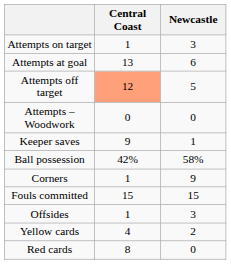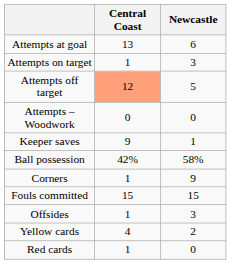 <table class="wikitable" style="text-align: center">
 <tr>
 <th width=120></th>
 <th width=85>Central Coast</th>
 <th width=85>Newcastle</th>
 </tr>
 <tr>
+<td>Attempts at goal</td>
+<td>13</td>
+<td>6</td>
+</tr>
+<tr>
 <td>Attempts on target</td>
 <td>1</td>
 <td>3</td>
-</tr>
-<tr>
-<td>Attempts at goal</td>
-<td>13</td>
-<td>6</td>
 </tr>
 <tr>
 <td>Attempts off target</td>
 <td style="background: lightsalmon;">12</td>
 <td>5</td>
 </tr>
 <tr>
 <td>Attempts – Woodwork</td>
 <td>0</td>
 <td>0</td>
 </tr>
 <tr>
 <td>Keeper saves</td>
 <td>9</td>
 <td>1</td>
 </tr>
 <tr>
 <td>Ball possession</td>
 <td>42%</td>
 <td>58%</td>
 </tr>
 <tr>
 <td>Corners</td>
 <td>1</td>
 <td>9</td>
 </tr>
 <tr>
 <td>Fouls committed</td>
 <td>15</td>
 <td>15</td>
 </tr>
 <tr>
 <td>Offsides</td>
 <td>1</td>
 <td>3</td>
 </tr>
 <tr>
 <td>Yellow cards</td>
 <td>4</td>
 <td>2</td>
 </tr>
 <tr>
 <td>Red cards</td>
-<td>8</td>
+<td>1</td>
 <td>0</td>
 </tr>
 </table>
